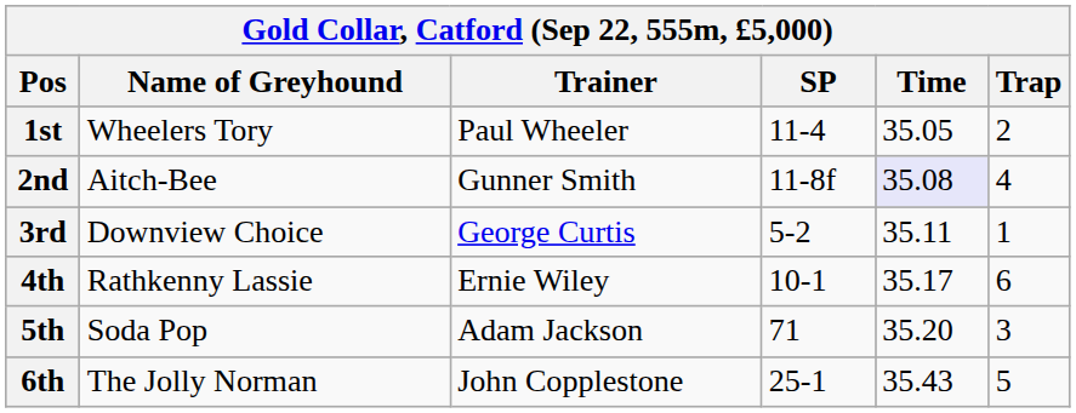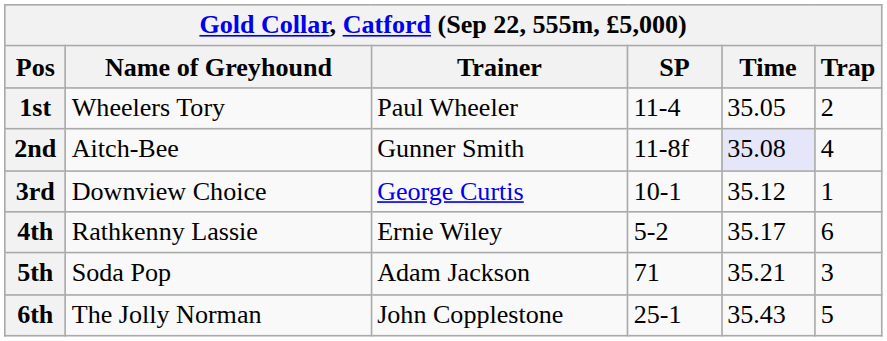 <table class="wikitable">
 <tr>
 <th colspan="6"><a href='#'>Gold Collar</a>, <a href='#'>Catford</a> (Sep 22, 555m, £5,000)</th>
 </tr>
 <tr>
 <th width=30>Pos</th>
 <th width=180>Name of Greyhound</th>
 <th width=150>Trainer</th>
 <th width=50>SP</th>
 <th width=50>Time</th>
 <th width=30>Trap</th>
 </tr>
 <tr>
 <th>1st</th>
 <td>Wheelers Tory</td>
 <td>Paul Wheeler</td>
 <td>11-4</td>
 <td>35.05</td>
 <td>2</td>
 </tr>
 <tr>
 <th>2nd</th>
 <td>Aitch-Bee</td>
 <td>Gunner Smith</td>
 <td>11-8f</td>
 <td style="background: lavender;">35.08</td>
 <td>4</td>
 </tr>
 <tr>
 <th>3rd</th>
 <td>Downview Choice</td>
 <td><a href='#'>George Curtis</a></td>
-<td>5-2</td>
-<td>35.11</td>
+<td>10-1</td>
+<td>35.12</td>
 <td>1</td>
 </tr>
 <tr>
 <th>4th</th>
 <td>Rathkenny Lassie</td>
 <td>Ernie Wiley</td>
-<td>10-1</td>
+<td>5-2</td>
 <td>35.17</td>
 <td>6</td>
 </tr>
 <tr>
 <th>5th</th>
 <td>Soda Pop</td>
 <td>Adam Jackson</td>
 <td>71</td>
-<td>35.20</td>
+<td>35.21</td>
 <td>3</td>
 </tr>
 <tr>
 <th>6th</th>
 <td>The Jolly Norman</td>
 <td>John Copplestone</td>
 <td>25-1</td>
 <td>35.43</td>
 <td>5</td>
 </tr>
 </table>
